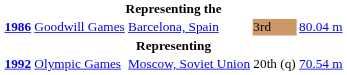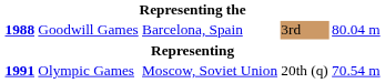 <table>
 <tr>
 <th colspan="5">Representing the </th>
 </tr>
 <tr>
-<td><strong><a href='#'>1986</a></strong></td>
+<td><strong><a href='#'>1988</a></strong></td>
 <td><a href='#'>Goodwill Games</a></td>
 <td><a href='#'>Barcelona, Spain</a></td>
 <td bgcolor="cc9966">3rd</td>
 <td><a href='#'>80.04 m</a></td>
 </tr>
 <tr>
 <th colspan="5">Representing </th>
 </tr>
 <tr>
-<td><strong><a href='#'>1992</a></strong></td>
+<td><strong><a href='#'>1991</a></strong></td>
 <td><a href='#'>Olympic Games</a></td>
 <td><a href='#'>Moscow, Soviet Union</a></td>
 <td>20th (q)</td>
 <td><a href='#'>70.54 m</a></td>
 </tr>
 </table>
